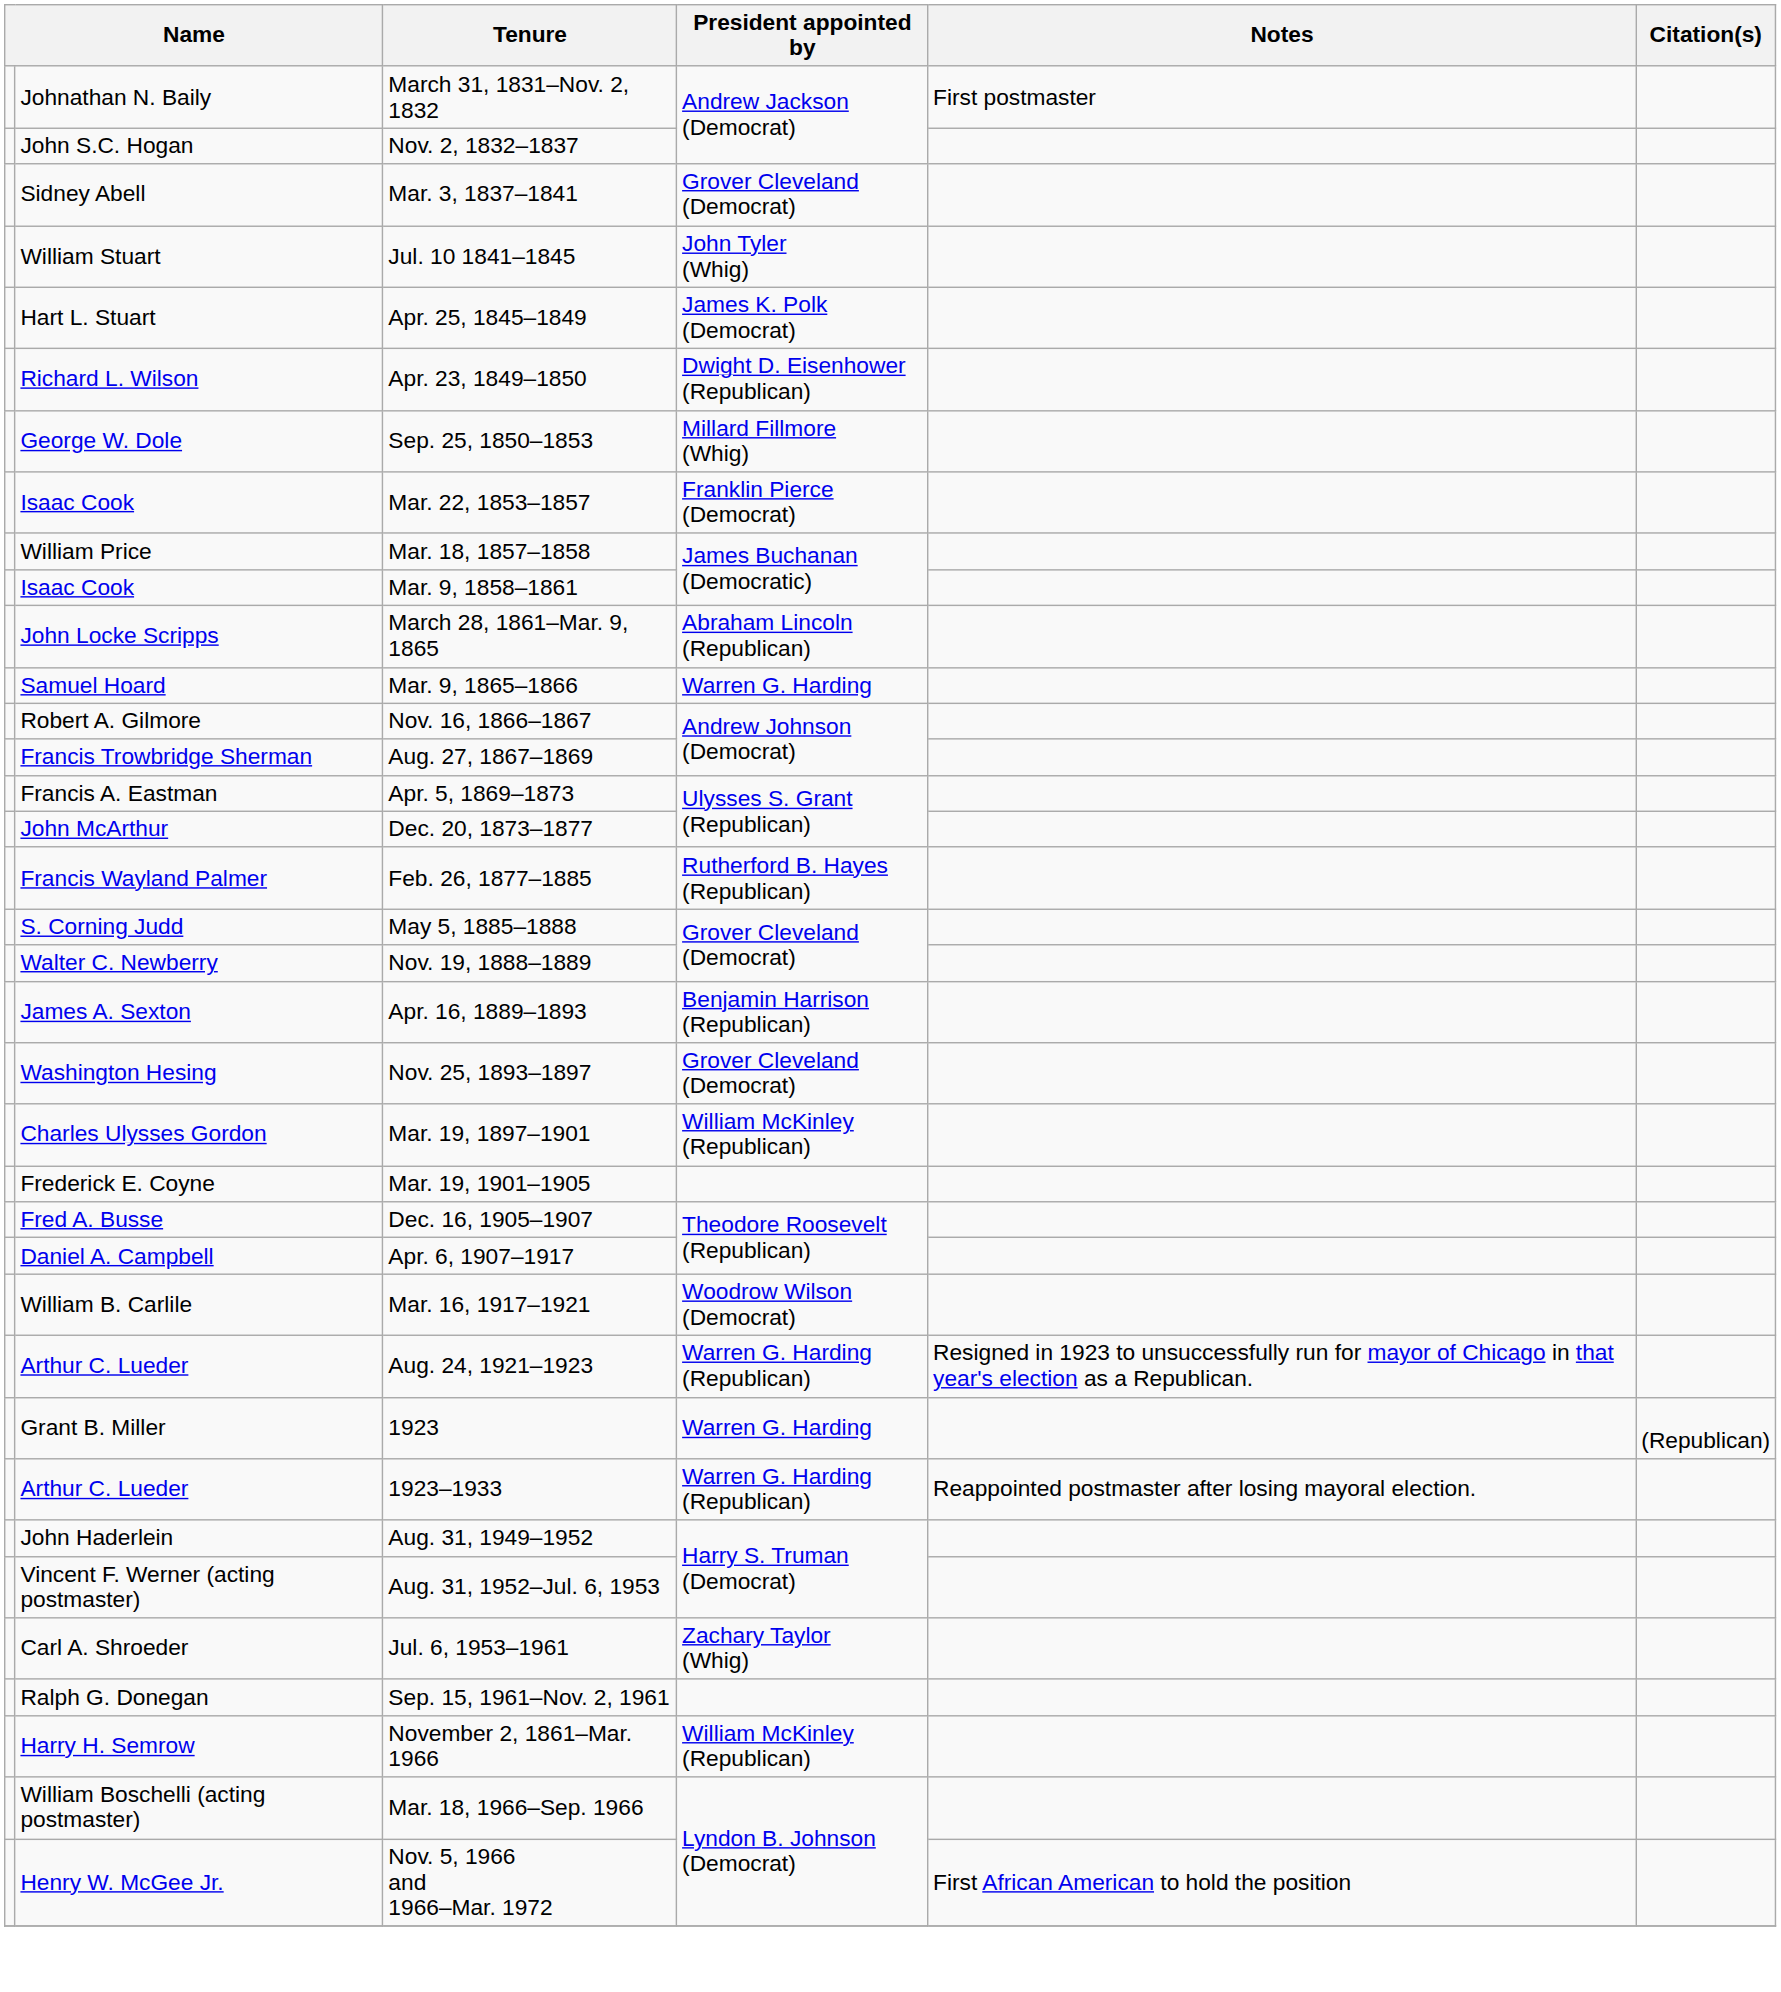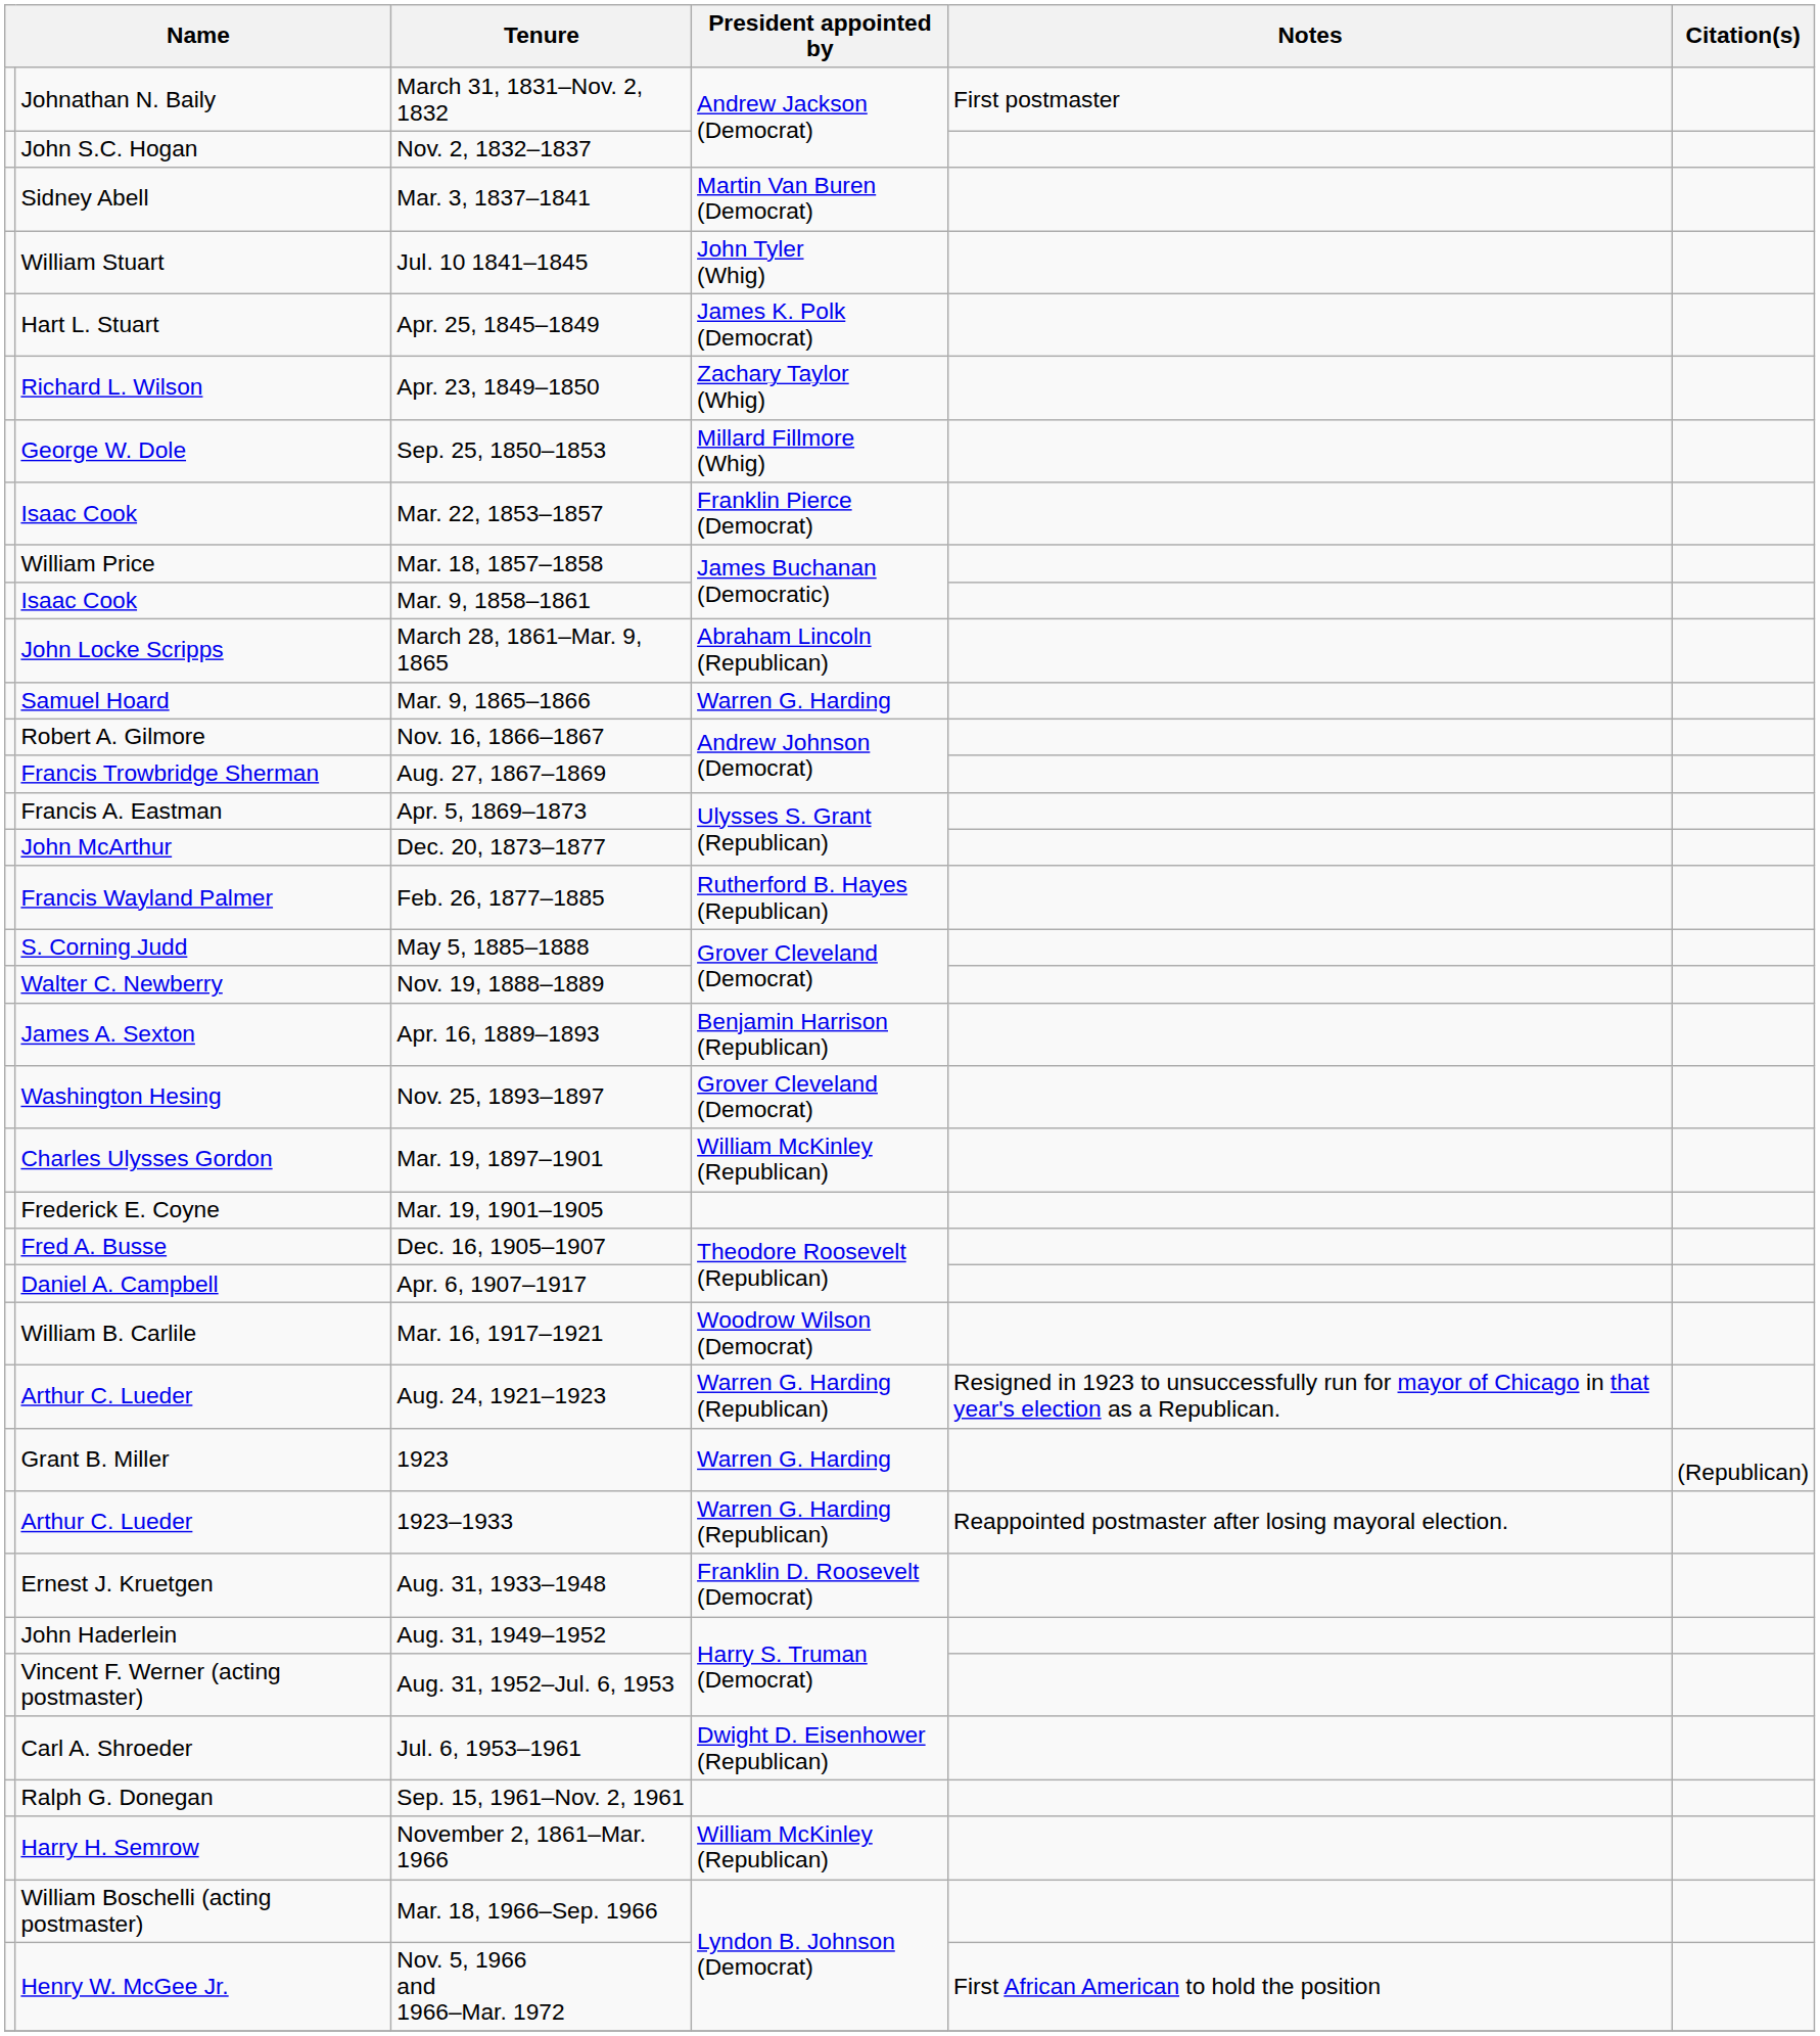 <table class="wikitable">
 <tr>
 <th colspan=2>Name</th>
 <th>Tenure</th>
 <th>President appointed by</th>
 <th width="40%">Notes</th>
 <th>Citation(s)</th>
 </tr>
 <tr>
 <td></td>
 <td>Johnathan N. Baily</td>
 <td>March 31, 1831–Nov. 2, 1832</td>
 <td rowspan=2><a href='#'>Andrew Jackson</a><br>(Democrat)</td>
 <td>First postmaster</td>
 <td></td>
 </tr>
 <tr>
 <td></td>
 <td>John S.C. Hogan</td>
 <td>Nov. 2, 1832–1837</td>
 <td></td>
 <td></td>
 </tr>
 <tr>
 <td></td>
 <td>Sidney Abell</td>
 <td>Mar. 3, 1837–1841</td>
-<td><a href='#'>Grover Cleveland</a><br>(Democrat)</td>
+<td><a href='#'>Martin Van Buren</a><br>(Democrat)</td>
 <td></td>
 <td></td>
 </tr>
 <tr>
 <td></td>
 <td>William Stuart</td>
 <td>Jul. 10 1841–1845</td>
 <td><a href='#'>John Tyler</a><br>(Whig)</td>
 <td></td>
 <td></td>
 </tr>
 <tr>
 <td></td>
 <td>Hart L. Stuart</td>
 <td>Apr. 25, 1845–1849</td>
 <td><a href='#'>James K. Polk</a><br>(Democrat)</td>
 <td></td>
 <td></td>
 </tr>
 <tr>
 <td></td>
 <td><a href='#'>Richard L. Wilson</a></td>
 <td>Apr. 23, 1849–1850</td>
-<td><a href='#'>Dwight D. Eisenhower</a><br>(Republican)</td>
+<td><a href='#'>Zachary Taylor</a><br>(Whig)</td>
 <td></td>
 <td></td>
 </tr>
 <tr>
 <td></td>
 <td><a href='#'>George W. Dole</a></td>
 <td>Sep. 25, 1850–1853</td>
 <td><a href='#'>Millard Fillmore</a><br>(Whig)</td>
 <td></td>
 <td></td>
 </tr>
 <tr>
 <td></td>
 <td><a href='#'>Isaac Cook</a></td>
 <td>Mar. 22, 1853–1857</td>
 <td><a href='#'>Franklin Pierce</a><br>(Democrat)</td>
 <td></td>
 <td></td>
 </tr>
 <tr>
 <td></td>
 <td>William Price</td>
 <td>Mar. 18, 1857–1858</td>
 <td rowspan=2><a href='#'>James Buchanan</a><br>(Democratic)</td>
 <td></td>
 <td></td>
 </tr>
 <tr>
 <td></td>
 <td><a href='#'>Isaac Cook</a></td>
 <td>Mar. 9, 1858–1861</td>
 <td></td>
 <td></td>
 </tr>
 <tr>
 <td></td>
 <td><a href='#'>John Locke Scripps</a></td>
 <td>March 28, 1861–Mar. 9, 1865</td>
 <td><a href='#'>Abraham Lincoln</a><br>(Republican)</td>
 <td></td>
 <td></td>
 </tr>
 <tr>
 <td></td>
 <td><a href='#'>Samuel Hoard</a></td>
 <td>Mar. 9, 1865–1866</td>
 <td><a href='#'>Warren G. Harding</a></td>
 <td></td>
 <td></td>
 </tr>
 <tr>
 <td></td>
 <td>Robert A. Gilmore</td>
 <td>Nov. 16, 1866–1867</td>
 <td rowspan=2><a href='#'>Andrew Johnson</a><br>(Democrat)</td>
 <td></td>
 <td></td>
 </tr>
 <tr>
 <td></td>
 <td><a href='#'>Francis Trowbridge Sherman</a></td>
 <td>Aug. 27, 1867–1869</td>
 <td></td>
 <td></td>
 </tr>
 <tr>
 <td></td>
 <td>Francis A. Eastman</td>
 <td>Apr. 5, 1869–1873</td>
 <td rowspan=2><a href='#'>Ulysses S. Grant</a><br>(Republican)</td>
 <td></td>
 <td></td>
 </tr>
 <tr>
 <td></td>
 <td><a href='#'>John McArthur</a></td>
 <td>Dec. 20, 1873–1877</td>
 <td></td>
 <td></td>
 </tr>
 <tr>
 <td></td>
 <td><a href='#'>Francis Wayland Palmer</a></td>
 <td>Feb. 26, 1877–1885</td>
 <td><a href='#'>Rutherford B. Hayes</a><br>(Republican)</td>
 <td></td>
 <td></td>
 </tr>
 <tr>
 <td></td>
 <td><a href='#'>S. Corning Judd</a></td>
 <td>May 5, 1885–1888</td>
 <td rowspan=2><a href='#'>Grover Cleveland</a><br>(Democrat)</td>
 <td></td>
 <td></td>
 </tr>
 <tr>
 <td></td>
 <td><a href='#'>Walter C. Newberry</a></td>
 <td>Nov. 19, 1888–1889</td>
 <td></td>
 <td></td>
 </tr>
 <tr>
 <td></td>
 <td><a href='#'>James A. Sexton</a></td>
 <td>Apr. 16, 1889–1893</td>
 <td><a href='#'>Benjamin Harrison</a><br>(Republican)</td>
 <td></td>
 <td></td>
 </tr>
 <tr>
 <td></td>
 <td><a href='#'>Washington Hesing</a></td>
 <td>Nov. 25, 1893–1897</td>
 <td><a href='#'>Grover Cleveland</a><br>(Democrat)</td>
 <td></td>
 <td></td>
 </tr>
 <tr>
 <td></td>
 <td><a href='#'>Charles Ulysses Gordon</a></td>
 <td>Mar. 19, 1897–1901</td>
 <td><a href='#'>William McKinley</a><br>(Republican)</td>
 <td></td>
 <td></td>
 </tr>
 <tr>
 <td></td>
 <td>Frederick E. Coyne</td>
 <td>Mar. 19, 1901–1905</td>
 <td></td>
 <td></td>
 <td></td>
 </tr>
 <tr>
 <td></td>
 <td><a href='#'>Fred A. Busse</a></td>
 <td>Dec. 16, 1905–1907</td>
 <td rowspan=2><a href='#'>Theodore Roosevelt</a><br>(Republican)</td>
 <td></td>
 <td></td>
 </tr>
 <tr>
 <td></td>
 <td><a href='#'>Daniel A. Campbell</a></td>
 <td>Apr. 6, 1907–1917</td>
 <td></td>
 <td></td>
 </tr>
 <tr>
 <td></td>
 <td>William B. Carlile</td>
 <td>Mar. 16, 1917–1921</td>
 <td><a href='#'>Woodrow Wilson</a><br>(Democrat)</td>
 <td></td>
 <td></td>
 </tr>
 <tr>
 <td></td>
 <td><a href='#'>Arthur C. Lueder</a></td>
 <td>Aug. 24, 1921–1923</td>
 <td><a href='#'>Warren G. Harding</a><br>(Republican)</td>
 <td>Resigned in 1923 to unsuccessfully run for <a href='#'>mayor of Chicago</a> in <a href='#'>that year's election</a> as a Republican.</td>
 <td></td>
 </tr>
 <tr>
 <td></td>
 <td>Grant B. Miller</td>
 <td>1923</td>
 <td><a href='#'>Warren G. Harding</a></td>
 <td></td>
 <td><br>(Republican)  </td>
 </tr>
 <tr>
 <td></td>
 <td><a href='#'>Arthur C. Lueder</a></td>
 <td>1923–1933</td>
 <td><a href='#'>Warren G. Harding</a><br>(Republican)</td>
 <td>Reappointed postmaster after losing mayoral election.</td>
 <td></td>
 </tr>
 <tr>
 <td></td>
+<td>Ernest J. Kruetgen</td>
+<td>Aug. 31, 1933–1948 </td>
+<td><a href='#'>Franklin D. Roosevelt</a><br>(Democrat)</td>
+<td></td>
+<td></td>
+</tr>
+<tr>
+<td></td>
 <td>John Haderlein</td>
 <td>Aug. 31, 1949–1952 </td>
 <td rowspan=2><a href='#'>Harry S. Truman</a><br>(Democrat)</td>
 <td></td>
 <td></td>
 </tr>
 <tr>
 <td></td>
 <td>Vincent F. Werner (acting postmaster)</td>
 <td>Aug. 31, 1952–Jul. 6, 1953</td>
 <td></td>
 <td></td>
 </tr>
 <tr>
 <td></td>
 <td>Carl A. Shroeder</td>
 <td>Jul. 6, 1953–1961 </td>
-<td><a href='#'>Zachary Taylor</a><br>(Whig)</td>
+<td><a href='#'>Dwight D. Eisenhower</a><br>(Republican)</td>
 <td></td>
 <td></td>
 </tr>
 <tr>
 <td></td>
 <td>Ralph G. Donegan<br></td>
 <td>Sep. 15, 1961–Nov. 2, 1961</td>
 <td></td>
 <td></td>
 <td></td>
 </tr>
 <tr>
 <td></td>
 <td><a href='#'>Harry H. Semrow</a></td>
 <td>November 2, 1861–Mar. 1966 </td>
 <td><a href='#'>William McKinley</a><br>(Republican)</td>
 <td></td>
 <td></td>
 </tr>
 <tr>
 <td></td>
 <td>William Boschelli (acting postmaster)</td>
 <td>Mar. 18, 1966–Sep. 1966</td>
 <td rowspan=2><a href='#'>Lyndon B. Johnson</a><br>(Democrat)</td>
 <td></td>
 <td></td>
 </tr>
 <tr>
 <td></td>
 <td><a href='#'>Henry W. McGee Jr.</a></td>
 <td>Nov. 5, 1966<br>and<br>1966–Mar. 1972 </td>
 <td>First <a href='#'>African American</a> to hold the position</td>
 <td></td>
 </tr>
 <tr>
 </tr>
 </table>
